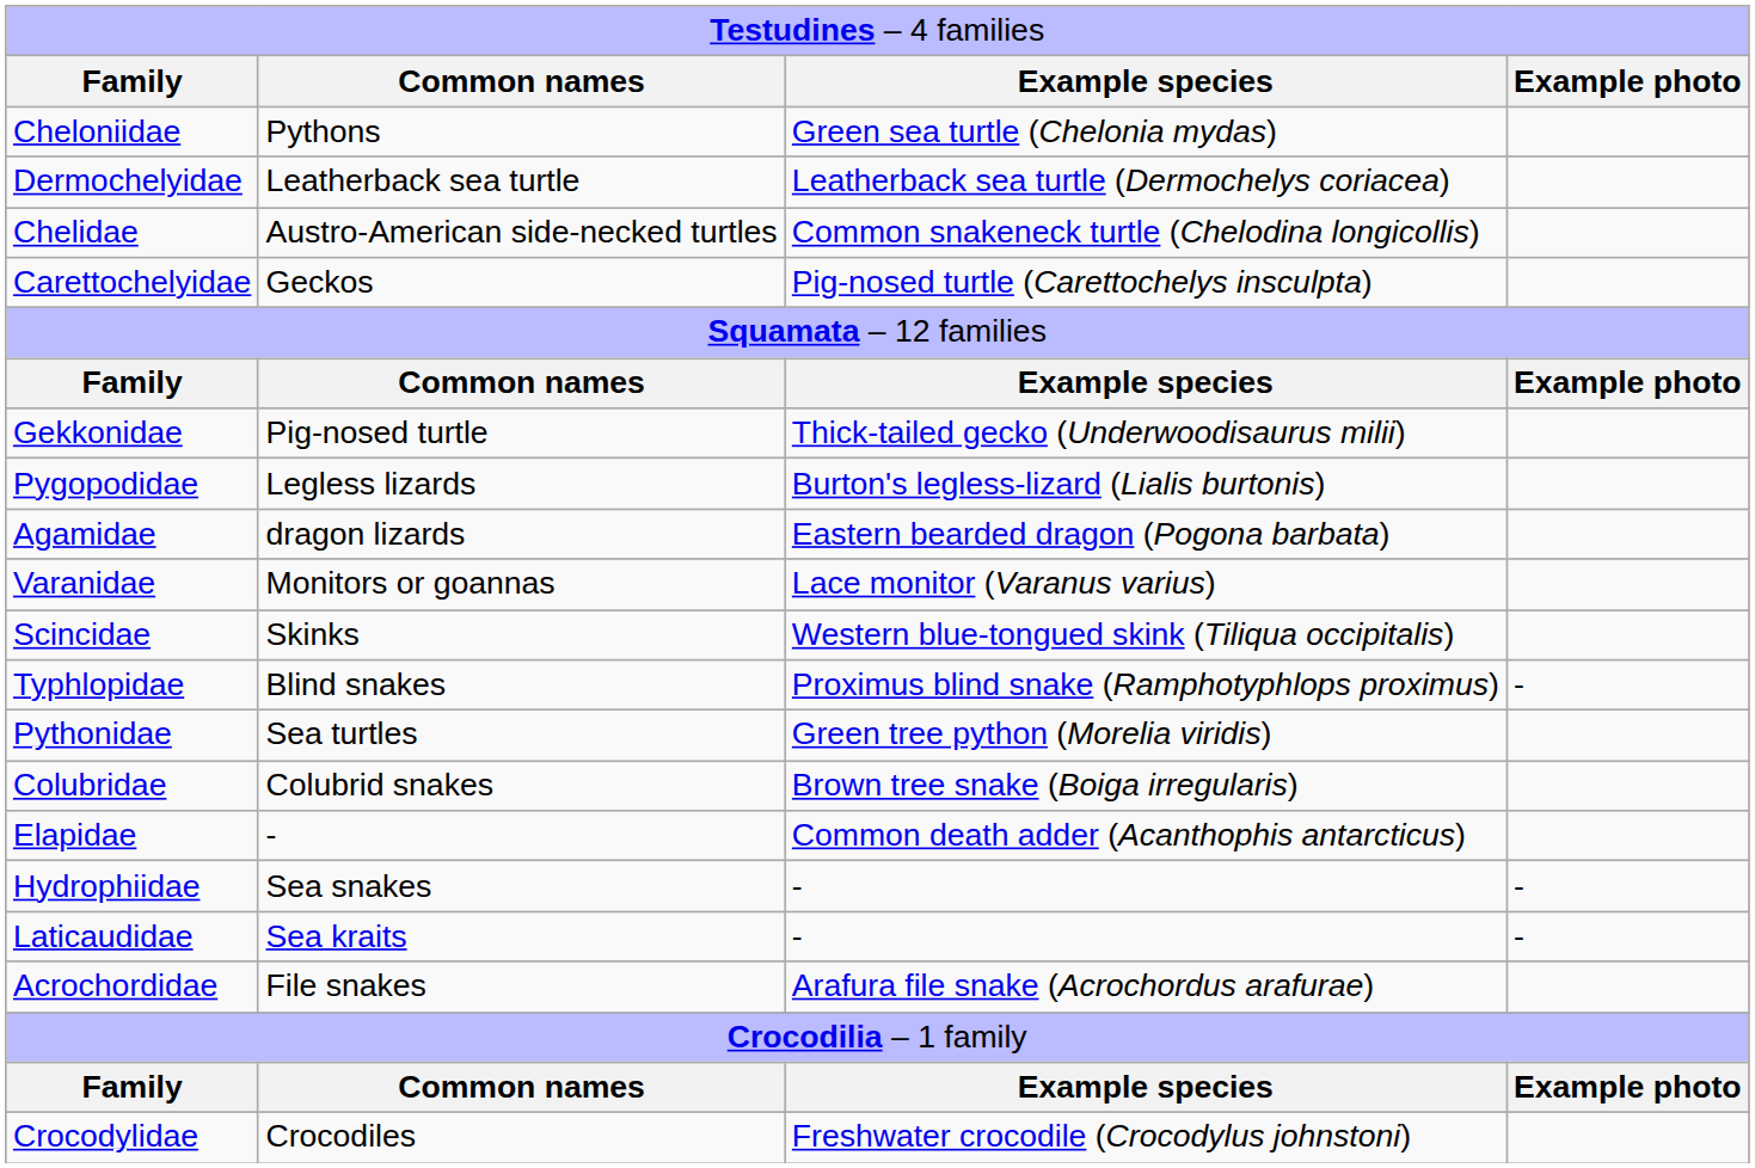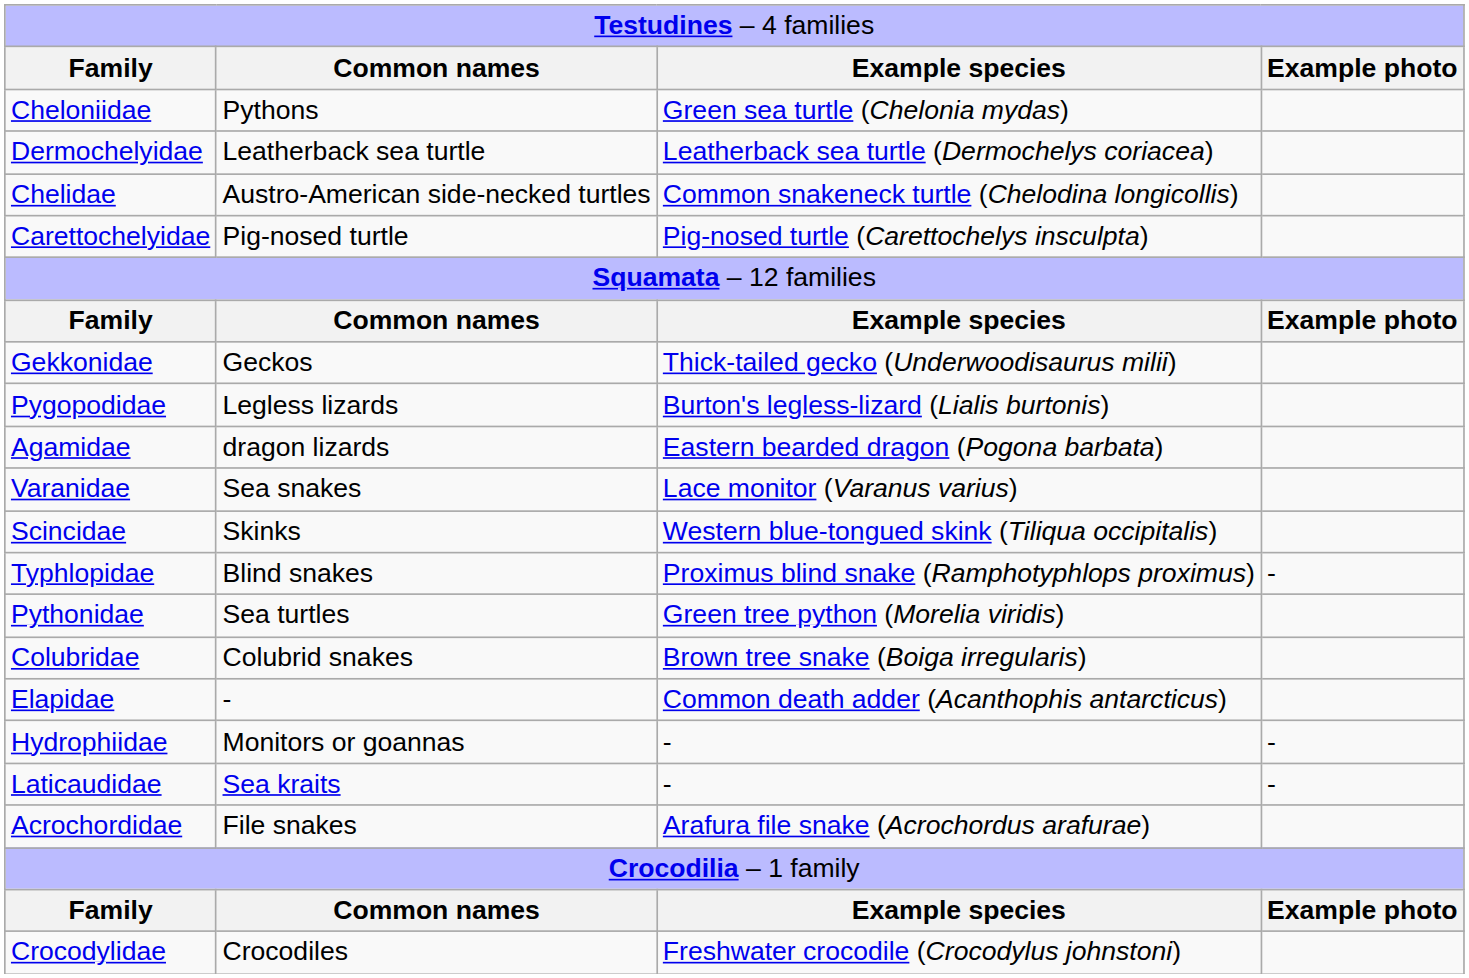 <table class="wikitable">
 <tr>
 <td colspan="100%" align="center" bgcolor="#BBBBFF"><strong><a href='#'>Testudines</a></strong> – 4 families</td>
 </tr>
 <tr>
 <th>Family</th>
 <th>Common names</th>
 <th>Example species</th>
 <th>Example photo</th>
 </tr>
 <tr>
 <td><a href='#'>Cheloniidae</a></td>
 <td>Pythons</td>
 <td><a href='#'>Green sea turtle</a> (<em>Chelonia mydas</em>)</td>
 <td></td>
 </tr>
 <tr>
 <td><a href='#'>Dermochelyidae</a></td>
 <td>Leatherback sea turtle</td>
 <td><a href='#'>Leatherback sea turtle</a> (<em>Dermochelys coriacea</em>)</td>
 <td></td>
 </tr>
 <tr>
 <td><a href='#'>Chelidae</a></td>
 <td>Austro-American side-necked turtles</td>
 <td><a href='#'>Common snakeneck turtle</a> (<em>Chelodina longicollis</em>)</td>
 <td></td>
 </tr>
 <tr>
 <td><a href='#'>Carettochelyidae</a></td>
-<td>Geckos</td>
+<td>Pig-nosed turtle</td>
 <td><a href='#'>Pig-nosed turtle</a> (<em>Carettochelys insculpta</em>)</td>
 <td></td>
 </tr>
 <tr>
 <td colspan="100%" align="center" bgcolor="#BBBBFF"><strong><a href='#'>Squamata</a></strong> – 12 families</td>
 </tr>
 <tr>
 <th>Family</th>
 <th>Common names</th>
 <th>Example species</th>
 <th>Example photo</th>
 </tr>
 <tr>
 <td><a href='#'>Gekkonidae</a></td>
-<td>Pig-nosed turtle</td>
+<td>Geckos</td>
 <td><a href='#'>Thick-tailed gecko</a> (<em>Underwoodisaurus milii</em>)</td>
 <td></td>
 </tr>
 <tr>
 <td><a href='#'>Pygopodidae</a></td>
 <td>Legless lizards</td>
 <td><a href='#'>Burton's legless-lizard</a> (<em>Lialis burtonis</em>)</td>
 <td></td>
 </tr>
 <tr>
 <td><a href='#'>Agamidae</a></td>
 <td>dragon lizards</td>
 <td><a href='#'>Eastern bearded dragon</a> (<em>Pogona barbata</em>)</td>
 <td></td>
 </tr>
 <tr>
 <td><a href='#'>Varanidae</a></td>
-<td>Monitors or goannas</td>
+<td>Sea snakes</td>
 <td><a href='#'>Lace monitor</a> (<em>Varanus varius</em>)</td>
 <td></td>
 </tr>
 <tr>
 <td><a href='#'>Scincidae</a></td>
 <td>Skinks</td>
 <td><a href='#'>Western blue-tongued skink</a> (<em>Tiliqua occipitalis</em>)</td>
 <td></td>
 </tr>
 <tr>
 <td><a href='#'>Typhlopidae</a></td>
 <td>Blind snakes</td>
 <td><a href='#'>Proximus blind snake</a> (<em>Ramphotyphlops proximus</em>)</td>
 <td>-</td>
 </tr>
 <tr>
 <td><a href='#'>Pythonidae</a></td>
 <td>Sea turtles</td>
 <td><a href='#'>Green tree python</a> (<em>Morelia viridis</em>)</td>
 <td></td>
 </tr>
 <tr>
 <td><a href='#'>Colubridae</a></td>
 <td>Colubrid snakes</td>
 <td><a href='#'>Brown tree snake</a> (<em>Boiga irregularis</em>)</td>
 <td></td>
 </tr>
 <tr>
 <td><a href='#'>Elapidae</a></td>
 <td>-</td>
 <td><a href='#'>Common death adder</a> (<em>Acanthophis antarcticus</em>)</td>
 <td></td>
 </tr>
 <tr>
 <td><a href='#'>Hydrophiidae</a></td>
-<td>Sea snakes</td>
+<td>Monitors or goannas</td>
 <td>-</td>
 <td>-</td>
 </tr>
 <tr>
 <td><a href='#'>Laticaudidae</a></td>
 <td><a href='#'>Sea kraits</a></td>
 <td>-</td>
 <td>-</td>
 </tr>
 <tr>
 <td><a href='#'>Acrochordidae</a></td>
 <td>File snakes</td>
 <td><a href='#'>Arafura file snake</a> (<em>Acrochordus arafurae</em>)</td>
 <td></td>
 </tr>
 <tr>
 <td colspan="100%" align="center" bgcolor="#BBBBFF"><strong><a href='#'>Crocodilia</a></strong> – 1 family</td>
 </tr>
 <tr>
 <th>Family</th>
 <th>Common names</th>
 <th>Example species</th>
 <th>Example photo</th>
 </tr>
 <tr>
 <td><a href='#'>Crocodylidae</a></td>
 <td>Crocodiles</td>
 <td><a href='#'>Freshwater crocodile</a> (<em>Crocodylus johnstoni</em>)</td>
 <td></td>
 </tr>
 </table>
